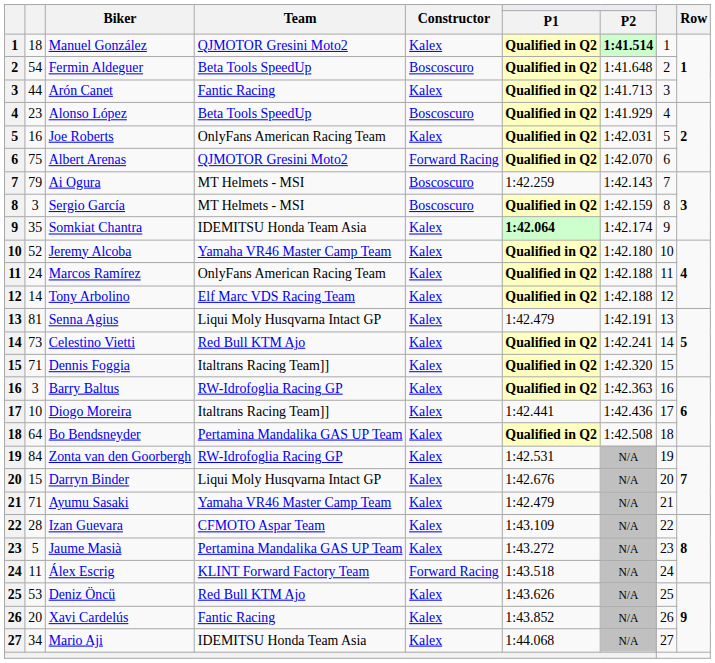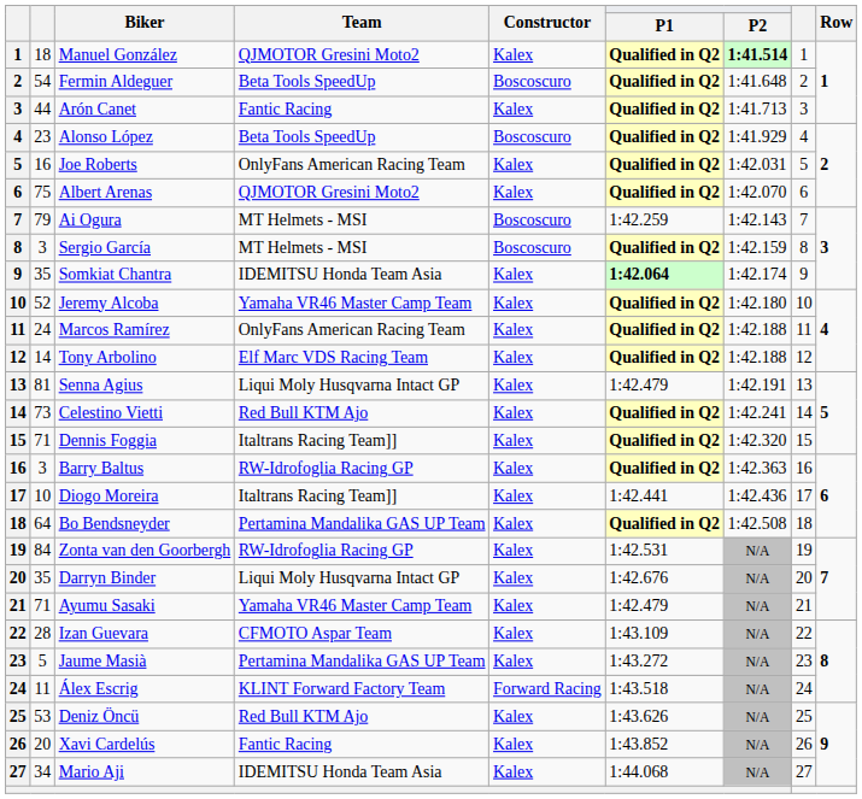 <table class="wikitable sortable" style="font-size: 85%;">
 <tr>
 <th rowspan="2"></th>
 <th rowspan="2"></th>
 <th rowspan="2">Biker</th>
 <th rowspan="2">Team</th>
 <th rowspan="2">Constructor</th>
 <th colspan="2" style="background:#eaecf0; text-align:center;"></th>
 <th rowspan="2"></th>
 <th rowspan="2">Row</th>
 </tr>
 <tr>
 <th scope="col">P1</th>
 <th scope="col">P2</th>
 </tr>
 <tr>
 <th scope="row">1</th>
 <td align="center">18</td>
 <td>  <a href='#'>Manuel González</a></td>
 <td><a href='#'>QJMOTOR Gresini Moto2</a></td>
 <td><a href='#'>Kalex</a></td>
 <td style="background:#ffffbf;"><strong>Qualified in Q2</strong></td>
 <td style="background:#ccffcc;"><strong>1:41.514</strong></td>
 <td align="center">1</td>
 <td rowspan="3"><strong>1</strong></td>
 </tr>
 <tr>
 <th scope="row">2</th>
 <td align="center">54</td>
 <td><a href='#'>Fermin Aldeguer</a></td>
 <td><a href='#'>Beta Tools SpeedUp</a></td>
 <td><a href='#'>Boscoscuro</a></td>
 <td style="background:#ffffbf;"><strong>Qualified in Q2</strong></td>
 <td>1:41.648</td>
 <td align="center">2</td>
 </tr>
 <tr>
 <th scope="row">3</th>
 <td align="center">44</td>
 <td> <a href='#'>Arón Canet</a></td>
 <td><a href='#'>Fantic Racing</a></td>
 <td><a href='#'>Kalex</a></td>
 <td style="background:#ffffbf;"><strong>Qualified in Q2</strong></td>
 <td>1:41.713</td>
 <td align="center">3</td>
 </tr>
 <tr>
 <th scope="row">4</th>
 <td align="center">23</td>
 <td> <a href='#'>Alonso López</a></td>
 <td><a href='#'>Beta Tools SpeedUp</a></td>
 <td><a href='#'>Boscoscuro</a></td>
 <td style="background:#ffffbf;"><strong>Qualified in Q2</strong></td>
 <td>1:41.929</td>
 <td align="center">4</td>
 <td rowspan="3"><strong>2</strong></td>
 </tr>
 <tr>
 <th scope="row">5</th>
 <td align="center">16</td>
 <td> <a href='#'>Joe Roberts</a></td>
 <td>OnlyFans American Racing Team</td>
 <td><a href='#'>Kalex</a></td>
 <td style="background:#ffffbf;"><strong>Qualified in Q2</strong></td>
 <td>1:42.031</td>
 <td align="center">5</td>
 </tr>
 <tr>
 <th scope="row">6</th>
 <td align="center">75</td>
 <td> <a href='#'>Albert Arenas</a></td>
 <td><a href='#'>QJMOTOR Gresini Moto2</a></td>
-<td><a href='#'>Forward Racing</a></td>
+<td><a href='#'>Kalex</a></td>
 <td style="background:#ffffbf;"><strong>Qualified in Q2</strong></td>
 <td>1:42.070</td>
 <td align="center">6</td>
 </tr>
 <tr>
 <th scope="row">7</th>
 <td align="center">79</td>
 <td> <a href='#'>Ai Ogura</a></td>
 <td>MT Helmets - MSI</td>
 <td><a href='#'>Boscoscuro</a></td>
 <td>1:42.259</td>
 <td>1:42.143</td>
 <td align="center">7</td>
 <td rowspan="3"><strong>3</strong></td>
 </tr>
 <tr>
 <th scope="row">8</th>
 <td align="center">3</td>
 <td>  <a href='#'>Sergio García</a></td>
 <td>MT Helmets - MSI</td>
 <td><a href='#'>Boscoscuro</a></td>
 <td style="background:#ffffbf;"><strong>Qualified in Q2</strong></td>
 <td>1:42.159</td>
 <td align="center">8</td>
 </tr>
 <tr>
 <th scope="row">9</th>
 <td align="center">35</td>
 <td> <a href='#'>Somkiat Chantra</a></td>
 <td>IDEMITSU Honda Team Asia</td>
 <td><a href='#'>Kalex</a></td>
 <td style="background:#ccffcc;"><strong>1:42.064</strong></td>
 <td>1:42.174</td>
 <td align="center">9</td>
 </tr>
 <tr>
 <th scope="row">10</th>
 <td align="center">52</td>
 <td> <a href='#'>Jeremy Alcoba</a></td>
 <td><a href='#'>Yamaha VR46 Master Camp Team</a></td>
 <td><a href='#'>Kalex</a></td>
 <td style="background:#ffffbf;"><strong>Qualified in Q2</strong></td>
 <td>1:42.180</td>
 <td align="center">10</td>
 <td rowspan="3"><strong>4</strong></td>
 </tr>
 <tr>
 <th scope="row">11</th>
 <td align="center">24</td>
 <td> <a href='#'>Marcos Ramírez</a></td>
 <td>OnlyFans American Racing Team</td>
 <td><a href='#'>Kalex</a></td>
 <td style="background:#ffffbf;"><strong>Qualified in Q2</strong></td>
 <td>1:42.188</td>
 <td align="center">11</td>
 </tr>
 <tr>
 <th scope="row">12</th>
 <td align="center">14</td>
 <td> <a href='#'>Tony Arbolino</a></td>
 <td><a href='#'>Elf Marc VDS Racing Team</a></td>
 <td><a href='#'>Kalex</a></td>
 <td style="background:#ffffbf;"><strong>Qualified in Q2</strong></td>
 <td>1:42.188</td>
 <td align="center">12</td>
 </tr>
 <tr>
 <th scope="row">13</th>
 <td align="center">81</td>
 <td> <a href='#'>Senna Agius</a></td>
 <td>Liqui Moly Husqvarna Intact GP</td>
 <td><a href='#'>Kalex</a></td>
 <td>1:42.479</td>
 <td>1:42.191</td>
 <td align="center">13</td>
 <td rowspan="3"><strong>5</strong></td>
 </tr>
 <tr>
 <th scope="row">14</th>
 <td align="center">73</td>
 <td>  <a href='#'>Celestino Vietti</a></td>
 <td><a href='#'>Red Bull KTM Ajo</a></td>
 <td><a href='#'>Kalex</a></td>
 <td style="background:#ffffbf;"><strong>Qualified in Q2</strong></td>
 <td>1:42.241</td>
 <td align="center">14</td>
 </tr>
 <tr>
 <th scope="row">15</th>
 <td align="center">71</td>
 <td> <a href='#'>Dennis Foggia</a></td>
 <td>Italtrans Racing Team]]</td>
 <td><a href='#'>Kalex</a></td>
 <td style="background:#ffffbf;"><strong>Qualified in Q2</strong></td>
 <td>1:42.320</td>
 <td align="center">15</td>
 </tr>
 <tr>
 <th scope="row">16</th>
 <td align="center">3</td>
 <td> <a href='#'>Barry Baltus</a></td>
 <td><a href='#'>RW-Idrofoglia Racing GP</a></td>
 <td><a href='#'>Kalex</a></td>
 <td style="background:#ffffbf;"><strong>Qualified in Q2</strong></td>
 <td>1:42.363</td>
 <td align="center">16</td>
 <td rowspan="3"><strong>6</strong></td>
 </tr>
 <tr>
 <th scope="row">17</th>
 <td align="center">10</td>
 <td> <a href='#'>Diogo Moreira</a></td>
 <td>Italtrans Racing Team]]</td>
 <td><a href='#'>Kalex</a></td>
 <td>1:42.441</td>
 <td>1:42.436</td>
 <td align="center">17</td>
 </tr>
 <tr>
 <th scope="row">18</th>
 <td align="center">64</td>
 <td>  <a href='#'>Bo Bendsneyder</a></td>
 <td><a href='#'>Pertamina Mandalika GAS UP Team</a></td>
 <td><a href='#'>Kalex</a></td>
 <td style="background:#ffffbf;"><strong>Qualified in Q2</strong></td>
 <td>1:42.508</td>
 <td align="center">18</td>
 </tr>
 <tr>
 <th scope="row">19</th>
 <td align="center">84</td>
 <td> <a href='#'>Zonta van den Goorbergh</a></td>
 <td><a href='#'>RW-Idrofoglia Racing GP</a></td>
 <td><a href='#'>Kalex</a></td>
 <td>1:42.531</td>
 <td style="background: silver" align="center" data-sort-value="22"><small>N/A</small></td>
 <td align="center">19</td>
 <td rowspan="3"><strong>7</strong></td>
 </tr>
 <tr>
 <th scope="row">20</th>
-<td align="center">15</td>
+<td align="center">35</td>
 <td> <a href='#'>Darryn Binder</a></td>
 <td>Liqui Moly Husqvarna Intact GP</td>
 <td><a href='#'>Kalex</a></td>
 <td>1:42.676</td>
 <td style="background: silver" align="center" data-sort-value="22"><small>N/A</small></td>
 <td align="center">20</td>
 </tr>
 <tr>
 <th scope="row">21</th>
 <td align="center">71</td>
 <td> <a href='#'>Ayumu Sasaki</a></td>
 <td><a href='#'>Yamaha VR46 Master Camp Team</a></td>
 <td><a href='#'>Kalex</a></td>
 <td>1:42.479</td>
 <td style="background: silver" align="center" data-sort-value="22"><small>N/A</small></td>
 <td align="center">21</td>
 </tr>
 <tr>
 <th scope="row">22</th>
 <td align="center">28</td>
 <td>  <a href='#'>Izan Guevara</a></td>
 <td><a href='#'>CFMOTO Aspar Team</a></td>
 <td><a href='#'>Kalex</a></td>
 <td>1:43.109</td>
 <td style="background: silver" align="center" data-sort-value="22"><small>N/A</small></td>
 <td align="center">22</td>
 <td rowspan="3"><strong>8</strong></td>
 </tr>
 <tr>
 <th scope="row">23</th>
 <td align="center">5</td>
 <td> <a href='#'>Jaume Masià</a></td>
 <td><a href='#'>Pertamina Mandalika GAS UP Team</a></td>
 <td><a href='#'>Kalex</a></td>
 <td>1:43.272</td>
 <td style="background: silver" align="center" data-sort-value="22"><small>N/A</small></td>
 <td align="center">23</td>
 </tr>
 <tr>
 <th scope="row">24</th>
 <td align="center">11</td>
 <td> <a href='#'>Álex Escrig</a></td>
 <td><a href='#'>KLINT Forward Factory Team</a></td>
 <td><a href='#'>Forward Racing</a></td>
 <td>1:43.518</td>
 <td style="background: silver" align="center" data-sort-value="22"><small>N/A</small></td>
 <td align="center">24</td>
 </tr>
 <tr>
 <th scope="row">25</th>
 <td align="center">53</td>
 <td> <a href='#'>Deniz Öncü</a></td>
 <td><a href='#'>Red Bull KTM Ajo</a></td>
 <td><a href='#'>Kalex</a></td>
 <td>1:43.626</td>
 <td style="background: silver" align="center" data-sort-value="22"><small>N/A</small></td>
 <td align="center">25</td>
 <td rowspan="3"><strong>9</strong></td>
 </tr>
 <tr>
 <th scope="row">26</th>
 <td align="center">20</td>
 <td> <a href='#'>Xavi Cardelús</a></td>
 <td><a href='#'>Fantic Racing</a></td>
 <td><a href='#'>Kalex</a></td>
 <td>1:43.852</td>
 <td style="background: silver" align="center" data-sort-value="22"><small>N/A</small></td>
 <td align="center">26</td>
 </tr>
 <tr>
 <th scope="row">27</th>
 <td align="center">34</td>
 <td> <a href='#'>Mario Aji</a></td>
 <td>IDEMITSU Honda Team Asia</td>
 <td><a href='#'>Kalex</a></td>
 <td>1:44.068</td>
 <td style="background: silver" align="center" data-sort-value="22"><small>N/A</small></td>
 <td align="center">27</td>
 </tr>
 <tr>
 <th colspan="7"></th>
 </tr>
 </table>
